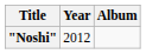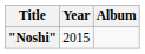 <table class="wikitable plainrowheaders" style="text-align:center;">
 <tr>
 <th scope="col">Title</th>
 <th scope="col">Year</th>
 <th scope="col">Album</th>
 </tr>
 <tr>
 <th scope="row">"Noshi"<br></th>
-<td>2012</td>
+<td>2015</td>
 <td></td>
 </tr>
 </table>
